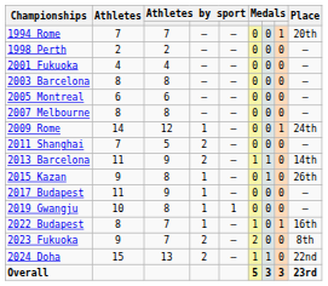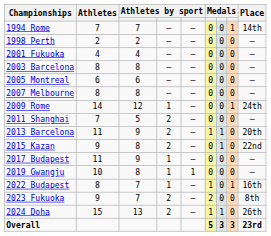 <table class=wikitable>
 <tr>
 <th rowspan=2>Championships</th>
 <th rowspan=2>Athletes</th>
 <th colspan=3>Athletes by sport</th>
 <th colspan=3>Medals</th>
 <th rowspan=2>Place</th>
 </tr>
 <tr>
 <th></th>
 <th></th>
 <th></th>
 <th></th>
 <th></th>
 <th></th>
 </tr>
 <tr align=center>
 <td align=left> <a href='#'>1994 Rome</a></td>
 <td>7</td>
 <td>7</td>
 <td>—</td>
 <td>—</td>
 <td bgcolor=#F7F6A8>0</td>
 <td bgcolor=#DCE5E5>0</td>
 <td bgcolor=#FFDAB9>1</td>
-<td>20th</td>
+<td>14th</td>
 </tr>
 <tr align=center>
 <td align=left> <a href='#'>1998 Perth</a></td>
 <td>2</td>
 <td>2</td>
 <td>—</td>
 <td>—</td>
 <td bgcolor=#F7F6A8>0</td>
 <td bgcolor=#DCE5E5>0</td>
 <td bgcolor=#FFDAB9>0</td>
 <td>—</td>
 </tr>
 <tr align=center>
 <td align=left> <a href='#'>2001 Fukuoka</a></td>
 <td>4</td>
 <td>4</td>
 <td>—</td>
 <td>—</td>
 <td bgcolor=#F7F6A8>0</td>
 <td bgcolor=#DCE5E5>0</td>
 <td bgcolor=#FFDAB9>0</td>
 <td>—</td>
 </tr>
 <tr align=center>
 <td align=left> <a href='#'>2003 Barcelona</a></td>
 <td>8</td>
 <td>8</td>
 <td>—</td>
 <td>—</td>
 <td bgcolor=#F7F6A8>0</td>
 <td bgcolor=#DCE5E5>0</td>
 <td bgcolor=#FFDAB9>0</td>
 <td>—</td>
 </tr>
 <tr align=center>
 <td align=left> <a href='#'>2005 Montreal</a></td>
 <td>6</td>
 <td>6</td>
 <td>—</td>
 <td>—</td>
 <td bgcolor=#F7F6A8>0</td>
 <td bgcolor=#DCE5E5>0</td>
 <td bgcolor=#FFDAB9>0</td>
 <td>—</td>
 </tr>
 <tr align=center>
 <td align=left> <a href='#'>2007 Melbourne</a></td>
 <td>8</td>
 <td>8</td>
 <td>—</td>
 <td>—</td>
 <td bgcolor=#F7F6A8>0</td>
 <td bgcolor=#DCE5E5>0</td>
 <td bgcolor=#FFDAB9>0</td>
 <td>—</td>
 </tr>
 <tr align=center>
 <td align=left> <a href='#'>2009 Rome</a></td>
 <td>14</td>
 <td>12</td>
 <td>1</td>
 <td>—</td>
 <td bgcolor=#F7F6A8>0</td>
 <td bgcolor=#DCE5E5>0</td>
 <td bgcolor=#FFDAB9>1</td>
 <td>24th</td>
 </tr>
 <tr align=center>
 <td align=left> <a href='#'>2011 Shanghai</a></td>
 <td>7</td>
 <td>5</td>
 <td>2</td>
 <td>—</td>
 <td bgcolor=#F7F6A8>0</td>
 <td bgcolor=#DCE5E5>0</td>
 <td bgcolor=#FFDAB9>0</td>
 <td>—</td>
 </tr>
 <tr align=center>
 <td align=left> <a href='#'>2013 Barcelona</a></td>
 <td>11</td>
 <td>9</td>
 <td>2</td>
 <td>—</td>
 <td bgcolor=#F7F6A8>1</td>
 <td bgcolor=#DCE5E5>1</td>
 <td bgcolor=#FFDAB9>0</td>
-<td>14th</td>
+<td>20th</td>
 </tr>
 <tr align=center>
 <td align=left> <a href='#'>2015 Kazan</a></td>
 <td>9</td>
 <td>8</td>
-<td>1</td>
+<td>2</td>
 <td>—</td>
 <td bgcolor=#F7F6A8>0</td>
 <td bgcolor=#DCE5E5>1</td>
 <td bgcolor=#FFDAB9>0</td>
-<td>26th</td>
+<td>22nd</td>
 </tr>
 <tr align=center>
 <td align=left> <a href='#'>2017 Budapest</a></td>
 <td>11</td>
 <td>9</td>
 <td>1</td>
 <td>—</td>
 <td bgcolor=#F7F6A8>0</td>
 <td bgcolor=#DCE5E5>0</td>
 <td bgcolor=#FFDAB9>0</td>
 <td>—</td>
 </tr>
 <tr align=center>
 <td align=left> <a href='#'>2019 Gwangju</a></td>
 <td>10</td>
 <td>8</td>
 <td>1</td>
 <td>1</td>
 <td bgcolor=#F7F6A8>0</td>
 <td bgcolor=#DCE5E5>0</td>
 <td bgcolor=#FFDAB9>0</td>
 <td>—</td>
 </tr>
 <tr align=center>
 <td align=left> <a href='#'>2022 Budapest</a></td>
 <td>8</td>
 <td>7</td>
 <td>1</td>
 <td>—</td>
 <td bgcolor=#F7F6A8>1</td>
 <td bgcolor=#DCE5E5>0</td>
 <td bgcolor=#FFDAB9>1</td>
 <td>16th</td>
 </tr>
 <tr align=center>
 <td align=left> <a href='#'>2023 Fukuoka</a></td>
 <td>9</td>
 <td>7</td>
 <td>2</td>
 <td>—</td>
 <td bgcolor=#F7F6A8>2</td>
 <td bgcolor=#DCE5E5>0</td>
 <td bgcolor=#FFDAB9>0</td>
 <td>8th</td>
 </tr>
 <tr align=center>
 <td align=left> <a href='#'>2024 Doha</a></td>
 <td>15</td>
 <td>13</td>
 <td>2</td>
 <td>—</td>
 <td bgcolor=#F7F6A8>1</td>
 <td bgcolor=#DCE5E5>1</td>
 <td bgcolor=#FFDAB9>0</td>
-<td>22nd</td>
+<td>26th</td>
 </tr>
 <tr align=center>
 <td align=left><strong>Overall</strong></td>
 <td></td>
 <td></td>
 <td></td>
 <td></td>
 <td bgcolor=#F7F6A8><strong>5</strong></td>
 <td bgcolor=#DCE5E5><strong>3</strong></td>
 <td bgcolor=#FFDAB9><strong>3</strong></td>
 <td><strong>23rd</strong></td>
 </tr>
 </table>
